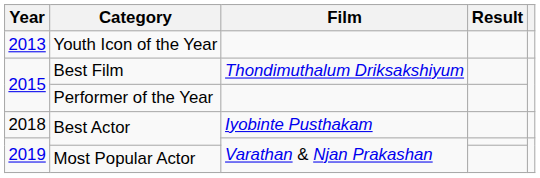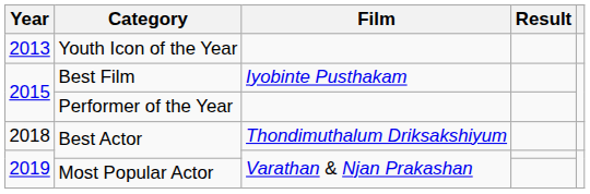 <table class="wikitable sortable plainrowheaders">
 <tr>
 <th scope="col">Year</th>
 <th scope="col">Category</th>
 <th scope="col">Film</th>
 <th scope="col">Result</th>
 <th scope="col" class="unsortable"></th>
 </tr>
 <tr>
 <td><a href='#'>2013</a></td>
 <td>Youth Icon of the Year</td>
 <td></td>
 <td></td>
 <td></td>
 </tr>
 <tr>
 <td rowspan="2"><a href='#'>2015</a></td>
 <td>Best Film</td>
-<td><em><a href='#'>Thondimuthalum Driksakshiyum</a></em></td>
+<td><em><a href='#'>Iyobinte Pusthakam</a></em></td>
 <td></td>
 <td rowspan="2"></td>
 </tr>
 <tr>
 <td>Performer of the Year</td>
 <td></td>
 <td></td>
 </tr>
 <tr>
 <td>2018</td>
 <td rowspan="2">Best Actor</td>
-<td><em><a href='#'>Iyobinte Pusthakam</a></em></td>
+<td><em><a href='#'>Thondimuthalum Driksakshiyum</a></em></td>
 <td></td>
 <td></td>
 </tr>
 <tr>
 <td rowspan="2"><a href='#'>2019</a></td>
 <td rowspan="2"><em><a href='#'>Varathan</a></em> & <em><a href='#'>Njan Prakashan</a></em></td>
 <td></td>
 <td rowspan="2"></td>
 </tr>
 <tr>
 <td>Most Popular Actor</td>
 <td></td>
 </tr>
 </table>
